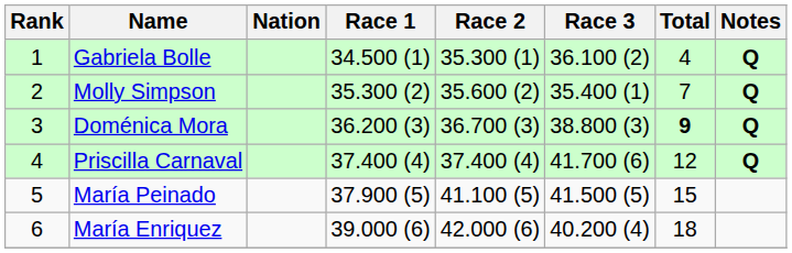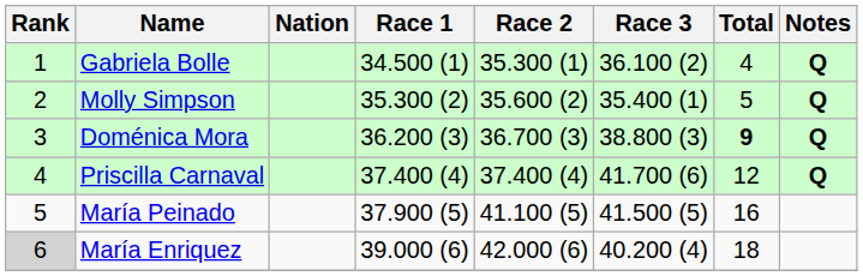 <table class="wikitable sortable" style="text-align:center">
 <tr>
 <th>Rank</th>
 <th>Name</th>
 <th>Nation</th>
 <th>Race 1</th>
 <th>Race 2</th>
 <th>Race 3</th>
 <th>Total</th>
 <th>Notes</th>
 </tr>
 <tr bgcolor=ccffcc>
 <td>1</td>
 <td align=left><a href='#'>Gabriela Bolle</a></td>
 <td align=left></td>
 <td>34.500 (1)</td>
 <td>35.300 (1)</td>
 <td>36.100 (2)</td>
 <td>4</td>
 <td><strong>Q</strong></td>
 </tr>
 <tr bgcolor=ccffcc>
 <td>2</td>
 <td align=left><a href='#'>Molly Simpson</a></td>
 <td align=left></td>
 <td>35.300 (2)</td>
 <td>35.600 (2)</td>
 <td>35.400 (1)</td>
-<td>7</td>
+<td>5</td>
 <td><strong>Q</strong></td>
 </tr>
 <tr bgcolor=ccffcc>
 <td>3</td>
 <td align=left><a href='#'>Doménica Mora</a></td>
 <td align=left></td>
 <td>36.200 (3)</td>
 <td>36.700 (3)</td>
 <td>38.800 (3)</td>
 <td><strong>9</strong></td>
 <td><strong>Q</strong></td>
 </tr>
 <tr bgcolor=ccffcc>
 <td>4</td>
 <td align=left><a href='#'>Priscilla Carnaval</a></td>
 <td align=left></td>
 <td>37.400 (4)</td>
 <td>37.400 (4)</td>
 <td>41.700 (6)</td>
 <td>12</td>
 <td><strong>Q</strong></td>
 </tr>
 <tr>
 <td>5</td>
 <td align=left><a href='#'>María Peinado</a></td>
 <td align=left></td>
 <td>37.900 (5)</td>
 <td>41.100 (5)</td>
 <td>41.500 (5)</td>
-<td>15</td>
+<td>16</td>
 <td></td>
 </tr>
 <tr>
-<td>6</td>
+<td style="background: lightgrey;">6</td>
 <td align=left><a href='#'>María Enriquez</a></td>
 <td align=left></td>
 <td>39.000 (6)</td>
 <td>42.000 (6)</td>
 <td>40.200 (4)</td>
 <td>18</td>
 <td></td>
 </tr>
 <tr>
 </tr>
 </table>
